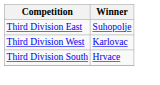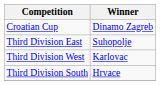 <table class="wikitable">
 <tr>
 <th>Competition</th>
 <th>Winner</th>
+</tr>
+<tr>
+<td><a href='#'>Croatian Cup</a></td>
+<td><a href='#'>Dinamo Zagreb</a></td>
 </tr>
 <tr>
 <td><a href='#'>Third Division East</a></td>
 <td><a href='#'>Suhopolje</a></td>
 </tr>
 <tr>
 <td><a href='#'>Third Division West</a></td>
 <td><a href='#'>Karlovac</a></td>
 </tr>
 <tr>
 <td><a href='#'>Third Division South</a></td>
 <td><a href='#'>Hrvace</a></td>
 </tr>
 <tr>
 </tr>
 </table>
